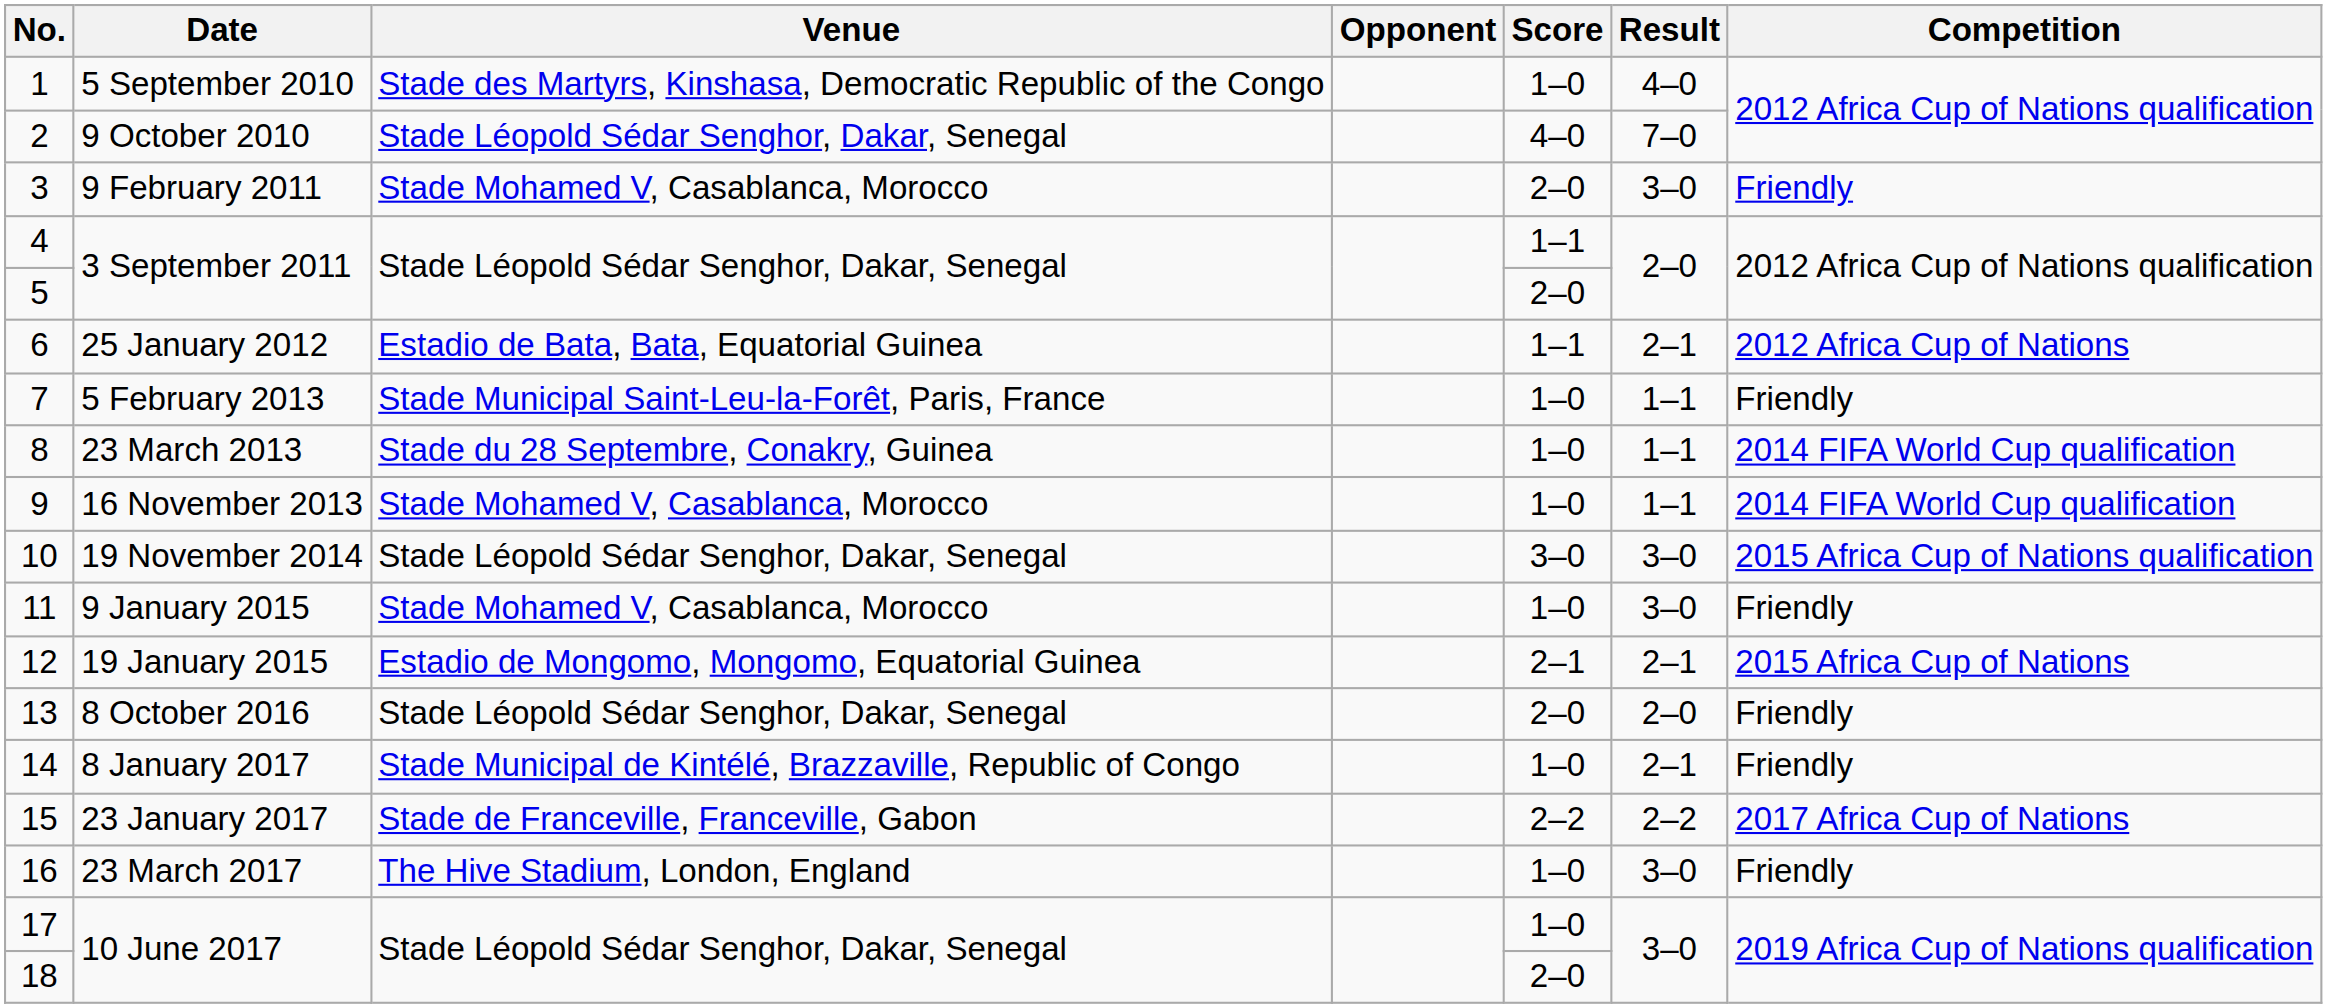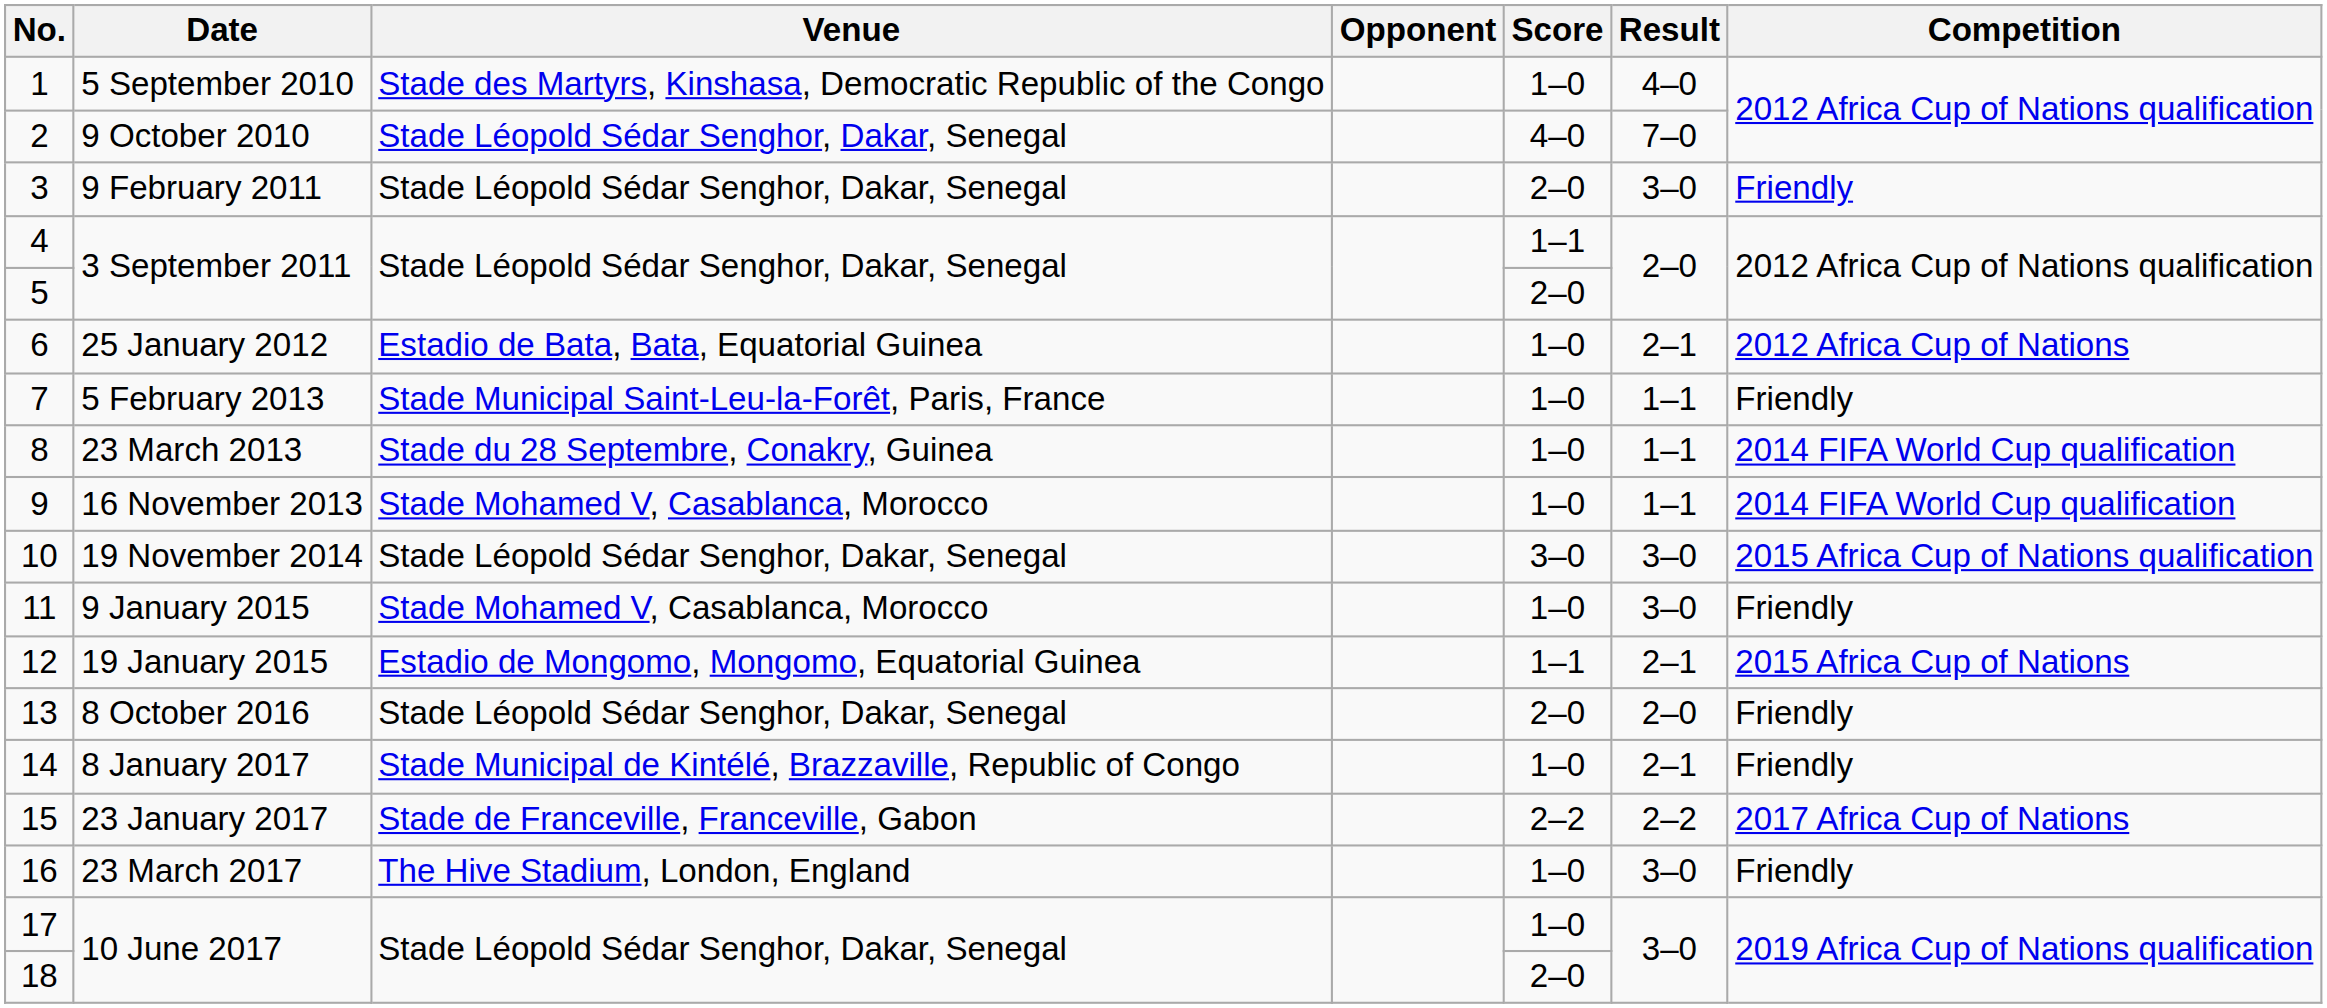 <table class="wikitable sortable">
 <tr>
 <th scope="col">No.</th>
 <th scope="col">Date</th>
 <th scope="col">Venue</th>
 <th scope="col">Opponent</th>
 <th scope="col">Score</th>
 <th scope="col">Result</th>
 <th scope="col">Competition</th>
 </tr>
 <tr>
 <td align="center">1</td>
 <td>5 September 2010</td>
 <td><a href='#'>Stade des Martyrs</a>, <a href='#'>Kinshasa</a>, Democratic Republic of the Congo</td>
 <td></td>
 <td align="center">1–0</td>
 <td align="center">4–0</td>
 <td rowspan="2"><a href='#'>2012 Africa Cup of Nations qualification</a></td>
 </tr>
 <tr>
 <td align="center">2</td>
 <td>9 October 2010</td>
 <td><a href='#'>Stade Léopold Sédar Senghor</a>, <a href='#'>Dakar</a>, Senegal</td>
 <td></td>
 <td align="center">4–0</td>
 <td align="center">7–0</td>
 </tr>
 <tr>
 <td align="center">3</td>
 <td>9 February 2011</td>
-<td><a href='#'>Stade Mohamed V</a>, Casablanca, Morocco</td>
+<td>Stade Léopold Sédar Senghor, Dakar, Senegal</td>
 <td></td>
 <td align="center">2–0</td>
 <td align="center">3–0</td>
 <td><a href='#'>Friendly</a></td>
 </tr>
 <tr>
 <td align="center">4</td>
 <td rowspan="2">3 September 2011</td>
 <td rowspan="2">Stade Léopold Sédar Senghor, Dakar, Senegal</td>
 <td rowspan="2"></td>
 <td align="center">1–1</td>
 <td rowspan="2" align="center">2–0</td>
 <td rowspan="2">2012 Africa Cup of Nations qualification</td>
 </tr>
 <tr>
 <td align="center">5</td>
 <td align="center">2–0</td>
 </tr>
 <tr>
 <td align="center">6</td>
 <td>25 January 2012</td>
 <td><a href='#'>Estadio de Bata</a>, <a href='#'>Bata</a>, Equatorial Guinea</td>
 <td></td>
-<td align="center">1–1</td>
+<td align="center">1–0</td>
 <td align="center">2–1</td>
 <td><a href='#'>2012 Africa Cup of Nations</a></td>
 </tr>
 <tr>
 <td align="center">7</td>
 <td>5 February 2013</td>
 <td><a href='#'>Stade Municipal Saint-Leu-la-Forêt</a>, Paris, France</td>
 <td></td>
 <td align="center">1–0</td>
 <td align="center">1–1</td>
 <td>Friendly</td>
 </tr>
 <tr>
 <td align="center">8</td>
 <td>23 March 2013</td>
 <td><a href='#'>Stade du 28 Septembre</a>, <a href='#'>Conakry</a>, Guinea</td>
 <td></td>
 <td align="center">1–0</td>
 <td align="center">1–1</td>
 <td><a href='#'>2014 FIFA World Cup qualification</a></td>
 </tr>
 <tr>
 <td align="center">9</td>
 <td>16 November 2013</td>
 <td><a href='#'>Stade Mohamed V</a>, <a href='#'>Casablanca</a>, Morocco</td>
 <td></td>
 <td align="center">1–0</td>
 <td align="center">1–1</td>
 <td><a href='#'>2014 FIFA World Cup qualification</a></td>
 </tr>
 <tr>
 <td align="center">10</td>
 <td>19 November 2014</td>
 <td>Stade Léopold Sédar Senghor, Dakar, Senegal</td>
 <td></td>
 <td align="center">3–0</td>
 <td align="center">3–0</td>
 <td><a href='#'>2015 Africa Cup of Nations qualification</a></td>
 </tr>
 <tr>
 <td align="center">11</td>
 <td>9 January 2015</td>
 <td><a href='#'>Stade Mohamed V</a>, Casablanca, Morocco</td>
 <td></td>
 <td align="center">1–0</td>
 <td align="center">3–0</td>
 <td>Friendly</td>
 </tr>
 <tr>
 <td align="center">12</td>
 <td>19 January 2015</td>
 <td><a href='#'>Estadio de Mongomo</a>, <a href='#'>Mongomo</a>, Equatorial Guinea</td>
 <td></td>
-<td align="center">2–1</td>
+<td align="center">1–1</td>
 <td align="center">2–1</td>
 <td><a href='#'>2015 Africa Cup of Nations</a></td>
 </tr>
 <tr>
 <td align="center">13</td>
 <td>8 October 2016</td>
 <td>Stade Léopold Sédar Senghor, Dakar, Senegal</td>
 <td></td>
 <td align="center">2–0</td>
 <td align="center">2–0</td>
 <td>Friendly</td>
 </tr>
 <tr>
 <td align="center">14</td>
 <td>8 January 2017</td>
 <td><a href='#'>Stade Municipal de Kintélé</a>, <a href='#'>Brazzaville</a>, Republic of Congo</td>
 <td></td>
 <td align="center">1–0</td>
 <td align="center">2–1</td>
 <td>Friendly</td>
 </tr>
 <tr>
 <td align="center">15</td>
 <td>23 January 2017</td>
 <td><a href='#'>Stade de Franceville</a>, <a href='#'>Franceville</a>, Gabon</td>
 <td></td>
 <td align="center">2–2</td>
 <td align="center">2–2</td>
 <td><a href='#'>2017 Africa Cup of Nations</a></td>
 </tr>
 <tr>
 <td align="center">16</td>
 <td>23 March 2017</td>
 <td><a href='#'>The Hive Stadium</a>, London, England</td>
 <td></td>
 <td align="center">1–0</td>
 <td align="center">3–0</td>
 <td>Friendly</td>
 </tr>
 <tr>
 <td align="center">17</td>
 <td rowspan="2">10 June 2017</td>
 <td rowspan="2">Stade Léopold Sédar Senghor, Dakar, Senegal</td>
 <td rowspan="2"></td>
 <td align="center">1–0</td>
 <td rowspan="2" align="center">3–0</td>
 <td rowspan="2"><a href='#'>2019 Africa Cup of Nations qualification</a></td>
 </tr>
 <tr>
 <td align="center">18</td>
 <td align="center">2–0</td>
 </tr>
 </table>
